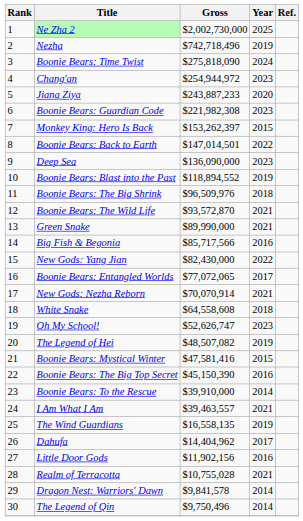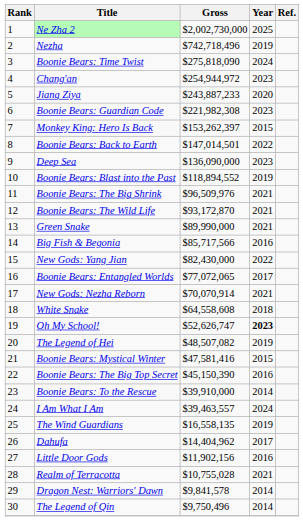 <table class="wikitable sortable" style="margin:auto; margin:auto;">
 <tr>
 <th>Rank</th>
 <th>Title</th>
 <th>Gross</th>
 <th>Year</th>
 <th>Ref.</th>
 </tr>
 <tr>
 <td>1</td>
 <td style="background:#b6fcb6;"><em><a href='#'>Ne Zha 2</a></em> </td>
 <td>$2,002,730,000</td>
 <td>2025</td>
 <td></td>
 </tr>
 <tr>
 <td>2</td>
 <td><em><a href='#'>Nezha</a></em></td>
 <td>$742,718,496</td>
 <td>2019</td>
 <td></td>
 </tr>
 <tr>
 <td>3</td>
 <td><em><a href='#'>Boonie Bears: Time Twist</a></em></td>
 <td>$275,818,090</td>
 <td>2024</td>
 <td></td>
 </tr>
 <tr>
 <td>4</td>
 <td><em><a href='#'>Chang'an</a></em></td>
 <td>$254,944,972</td>
 <td>2023</td>
 <td></td>
 </tr>
 <tr>
 <td>5</td>
 <td><em><a href='#'>Jiang Ziya</a></em></td>
 <td>$243,887,233</td>
 <td>2020</td>
 <td></td>
 </tr>
 <tr>
 <td>6</td>
 <td><em><a href='#'>Boonie Bears: Guardian Code</a></em></td>
 <td>$221,982,308</td>
 <td>2023</td>
 <td></td>
 </tr>
 <tr>
 <td>7</td>
 <td><em><a href='#'>Monkey King: Hero Is Back</a></em></td>
 <td>$153,262,397</td>
 <td>2015</td>
 <td></td>
 </tr>
 <tr>
 <td>8</td>
 <td><em><a href='#'>Boonie Bears: Back to Earth</a></em></td>
 <td>$147,014,501</td>
 <td>2022</td>
 <td></td>
 </tr>
 <tr>
 <td>9</td>
 <td><em><a href='#'>Deep Sea</a></em></td>
 <td>$136,090,000</td>
 <td>2023</td>
 <td></td>
 </tr>
 <tr>
 <td>10</td>
 <td><em><a href='#'>Boonie Bears: Blast into the Past</a></em></td>
 <td>$118,894,552</td>
 <td>2019</td>
 <td></td>
 </tr>
 <tr>
 <td>11</td>
 <td><em><a href='#'>Boonie Bears: The Big Shrink</a></em></td>
 <td>$96,509,976</td>
-<td>2018</td>
+<td>2021</td>
 <td></td>
 </tr>
 <tr>
 <td>12</td>
 <td><em><a href='#'>Boonie Bears: The Wild Life</a></em></td>
-<td>$93,572,870</td>
+<td>$93,172,870</td>
 <td>2021</td>
 <td></td>
 </tr>
 <tr>
 <td>13</td>
 <td><em><a href='#'>Green Snake</a></em></td>
 <td>$89,990,000</td>
 <td>2021</td>
 <td></td>
 </tr>
 <tr>
 <td>14</td>
 <td><em><a href='#'>Big Fish & Begonia</a></em></td>
 <td>$85,717,566</td>
 <td>2016</td>
 <td></td>
 </tr>
 <tr>
 <td>15</td>
 <td><em><a href='#'>New Gods: Yang Jian</a></em></td>
 <td>$82,430,000</td>
 <td>2022</td>
 <td></td>
 </tr>
 <tr>
 <td>16</td>
 <td><em><a href='#'>Boonie Bears: Entangled Worlds</a></em></td>
 <td>$77,072,065</td>
 <td>2017</td>
 <td></td>
 </tr>
 <tr>
 <td>17</td>
 <td><em><a href='#'>New Gods: Nezha Reborn</a></em></td>
 <td>$70,070,914</td>
 <td>2021</td>
 <td></td>
 </tr>
 <tr>
 <td>18</td>
 <td><em><a href='#'>White Snake</a></em></td>
 <td>$64,558,608</td>
 <td>2018</td>
 <td></td>
 </tr>
 <tr>
 <td>19</td>
 <td><em><a href='#'>Oh My School!</a></em></td>
 <td>$52,626,747</td>
-<td>2023</td>
+<td><strong>2023</strong></td>
 <td></td>
 </tr>
 <tr>
 <td>20</td>
 <td><em><a href='#'>The Legend of Hei</a></em></td>
 <td>$48,507,082</td>
 <td>2019</td>
 <td></td>
 </tr>
 <tr>
 <td>21</td>
 <td><em><a href='#'>Boonie Bears: Mystical Winter</a></em></td>
 <td>$47,581,416</td>
 <td>2015</td>
 <td></td>
 </tr>
 <tr>
 <td>22</td>
 <td><em><a href='#'>Boonie Bears: The Big Top Secret</a></em></td>
 <td>$45,150,390</td>
 <td>2016</td>
 <td></td>
 </tr>
 <tr>
 <td>23</td>
 <td><em><a href='#'>Boonie Bears: To the Rescue</a></em></td>
 <td>$39,910,000</td>
 <td>2014</td>
 <td></td>
 </tr>
 <tr>
 <td>24</td>
 <td><em><a href='#'>I Am What I Am</a></em></td>
 <td>$39,463,557</td>
-<td>2021</td>
+<td>2024</td>
 <td></td>
 </tr>
 <tr>
 <td>25</td>
 <td><em><a href='#'>The Wind Guardians</a></em></td>
 <td>$16,558,135</td>
 <td>2019</td>
 <td></td>
 </tr>
 <tr>
 <td>26</td>
 <td><em><a href='#'>Dahufa</a></em></td>
 <td>$14,404,962</td>
 <td>2017</td>
 <td></td>
 </tr>
 <tr>
 <td>27</td>
 <td><em><a href='#'>Little Door Gods</a></em></td>
 <td>$11,902,156</td>
 <td>2016</td>
 <td></td>
 </tr>
 <tr>
 <td>28</td>
 <td><em><a href='#'>Realm of Terracotta</a></em></td>
 <td>$10,755,028</td>
 <td>2021</td>
 <td></td>
 </tr>
 <tr>
 <td>29</td>
 <td><em><a href='#'>Dragon Nest: Warriors' Dawn</a></em></td>
 <td>$9,841,578</td>
 <td>2014</td>
 <td></td>
 </tr>
 <tr>
 <td>30</td>
 <td><em><a href='#'>The Legend of Qin</a></em></td>
 <td>$9,750,496</td>
 <td>2014</td>
 <td></td>
 </tr>
 <tr>
 </tr>
 </table>
